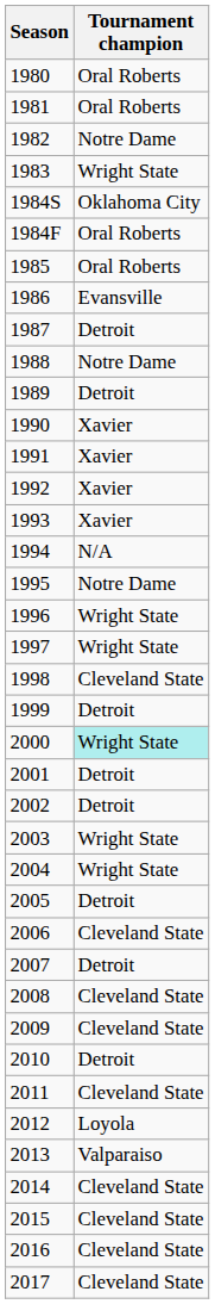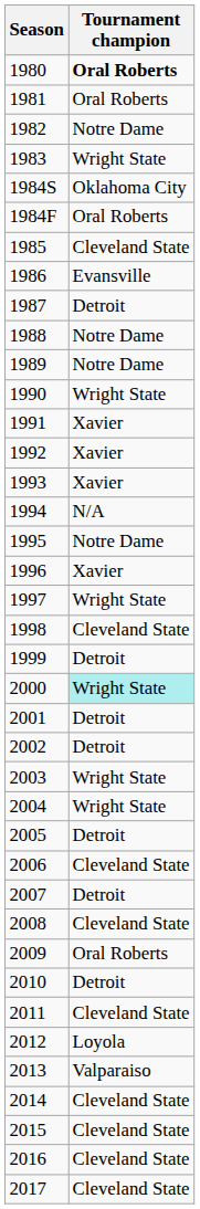 <table class="wikitable sortable">
 <tr>
 <th>Season</th>
 <th>Tournament<br>champion</th>
 </tr>
 <tr>
 <td>1980</td>
-<td>Oral Roberts</td>
+<td><strong>Oral Roberts</strong></td>
 </tr>
 <tr>
 <td>1981</td>
 <td>Oral Roberts</td>
 </tr>
 <tr>
 <td>1982</td>
 <td>Notre Dame</td>
 </tr>
 <tr>
 <td>1983</td>
 <td>Wright State</td>
 </tr>
 <tr>
 <td>1984S</td>
 <td>Oklahoma City</td>
 </tr>
 <tr>
 <td>1984F</td>
 <td>Oral Roberts</td>
 </tr>
 <tr>
 <td>1985</td>
-<td>Oral Roberts</td>
+<td>Cleveland State</td>
 </tr>
 <tr>
 <td>1986</td>
 <td>Evansville</td>
 </tr>
 <tr>
 <td>1987</td>
 <td>Detroit</td>
 </tr>
 <tr>
 <td>1988</td>
 <td>Notre Dame</td>
 </tr>
 <tr>
 <td>1989</td>
-<td>Detroit</td>
+<td>Notre Dame</td>
 </tr>
 <tr>
 <td>1990</td>
-<td>Xavier</td>
+<td>Wright State</td>
 </tr>
 <tr>
 <td>1991</td>
 <td>Xavier</td>
 </tr>
 <tr>
 <td>1992</td>
 <td>Xavier</td>
 </tr>
 <tr>
 <td>1993</td>
 <td>Xavier</td>
 </tr>
 <tr>
 <td>1994</td>
 <td>N/A</td>
 </tr>
 <tr>
 <td>1995</td>
 <td>Notre Dame</td>
 </tr>
 <tr>
 <td>1996</td>
-<td>Wright State</td>
+<td>Xavier</td>
 </tr>
 <tr>
 <td>1997</td>
 <td>Wright State</td>
 </tr>
 <tr>
 <td>1998</td>
 <td>Cleveland State</td>
 </tr>
 <tr>
 <td>1999</td>
 <td>Detroit</td>
 </tr>
 <tr>
 <td>2000</td>
 <td style="background: paleturquoise;">Wright State</td>
 </tr>
 <tr>
 <td>2001</td>
 <td>Detroit</td>
 </tr>
 <tr>
 <td>2002</td>
 <td>Detroit</td>
 </tr>
 <tr>
 <td>2003</td>
 <td>Wright State</td>
 </tr>
 <tr>
 <td>2004</td>
 <td>Wright State</td>
 </tr>
 <tr>
 <td>2005</td>
 <td>Detroit</td>
 </tr>
 <tr>
 <td>2006</td>
 <td>Cleveland State</td>
 </tr>
 <tr>
 <td>2007</td>
 <td>Detroit</td>
 </tr>
 <tr>
 <td>2008</td>
 <td>Cleveland State</td>
 </tr>
 <tr>
 <td>2009</td>
-<td>Cleveland State</td>
+<td>Oral Roberts</td>
 </tr>
 <tr>
 <td>2010</td>
 <td>Detroit</td>
 </tr>
 <tr>
 <td>2011</td>
 <td>Cleveland State</td>
 </tr>
 <tr>
 <td>2012</td>
 <td>Loyola</td>
 </tr>
 <tr>
 <td>2013</td>
 <td>Valparaiso</td>
 </tr>
 <tr>
 <td>2014</td>
 <td>Cleveland State</td>
 </tr>
 <tr>
 <td>2015</td>
 <td>Cleveland State</td>
 </tr>
 <tr>
 <td>2016</td>
 <td>Cleveland State</td>
 </tr>
 <tr>
 <td>2017</td>
 <td>Cleveland State</td>
 </tr>
 </table>
